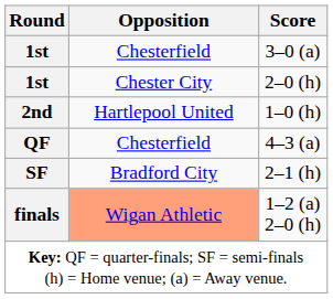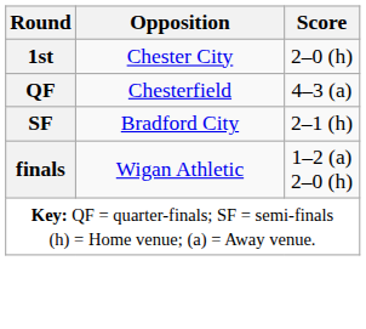 <table class="wikitable plainrowheaders" style="text-align:center;margin-left:1em;float:right">
 <tr>
 <th width="25">Round</th>
 <th width="150">Opposition</th>
 <th width="50">Score</th>
 </tr>
 <tr>
 <th scope=row style="text-align:center">1st</th>
-<td><a href='#'>Chesterfield</a></td>
-<td>3–0 (a)</td>
-</tr>
-<tr>
-<th scope=row style="text-align:center">1st</th>
 <td><a href='#'>Chester City</a></td>
 <td>2–0 (h)</td>
-</tr>
-<tr>
-<th scope=row style="text-align:center">2nd</th>
-<td><a href='#'>Hartlepool United</a></td>
-<td>1–0 (h)</td>
 </tr>
 <tr>
 <th scope=row style="text-align:center">QF</th>
 <td><a href='#'>Chesterfield</a></td>
 <td>4–3 (a)</td>
 </tr>
 <tr>
 <th scope=row style="text-align:center">SF</th>
 <td><a href='#'>Bradford City</a></td>
 <td>2–1 (h)</td>
 </tr>
 <tr>
 <th scope=row style="text-align:center">finals</th>
-<td style="background: lightsalmon;"><a href='#'>Wigan Athletic</a></td>
+<td><a href='#'>Wigan Athletic</a></td>
 <td>1–2 (a) <br> 2–0 (h)</td>
 </tr>
 <tr>
 <td colspan="3" style="background-color:white;"><small><strong>Key:</strong> QF = quarter-finals; SF = semi-finals<br>(h) = Home venue; (a) = Away venue.</small></td>
 </tr>
 </table>
